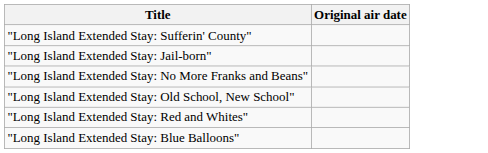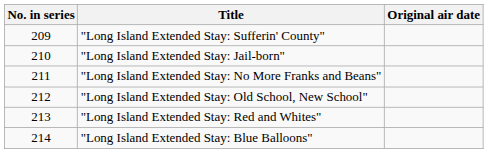 <table class="wikitable plainrowheaders" style="text-align:center">
 <tr>
+<th scope="col">No. in series</th>
 <th scope="col">Title</th>
 <th scope="col">Original air date</th>
 </tr>
 <tr>
+<td scope="row">209</td>
 <td style="text-align:left">"Long Island Extended Stay: Sufferin' County"</td>
 <td></td>
 </tr>
 <tr>
+<td scope="row">210</td>
 <td style="text-align:left">"Long Island Extended Stay: Jail-born"</td>
 <td></td>
 </tr>
 <tr>
+<td scope="row">211</td>
 <td style="text-align:left">"Long Island Extended Stay: No More Franks and Beans"</td>
 <td></td>
 </tr>
 <tr>
+<td scope="row">212</td>
 <td style="text-align:left">"Long Island Extended Stay: Old School, New School"</td>
 <td></td>
 </tr>
 <tr>
+<td scope="row">213</td>
 <td style="text-align:left">"Long Island Extended Stay: Red and Whites"</td>
 <td></td>
 </tr>
 <tr>
+<td scope="row">214</td>
 <td style="text-align:left">"Long Island Extended Stay: Blue Balloons"</td>
 <td></td>
 </tr>
 </table>
